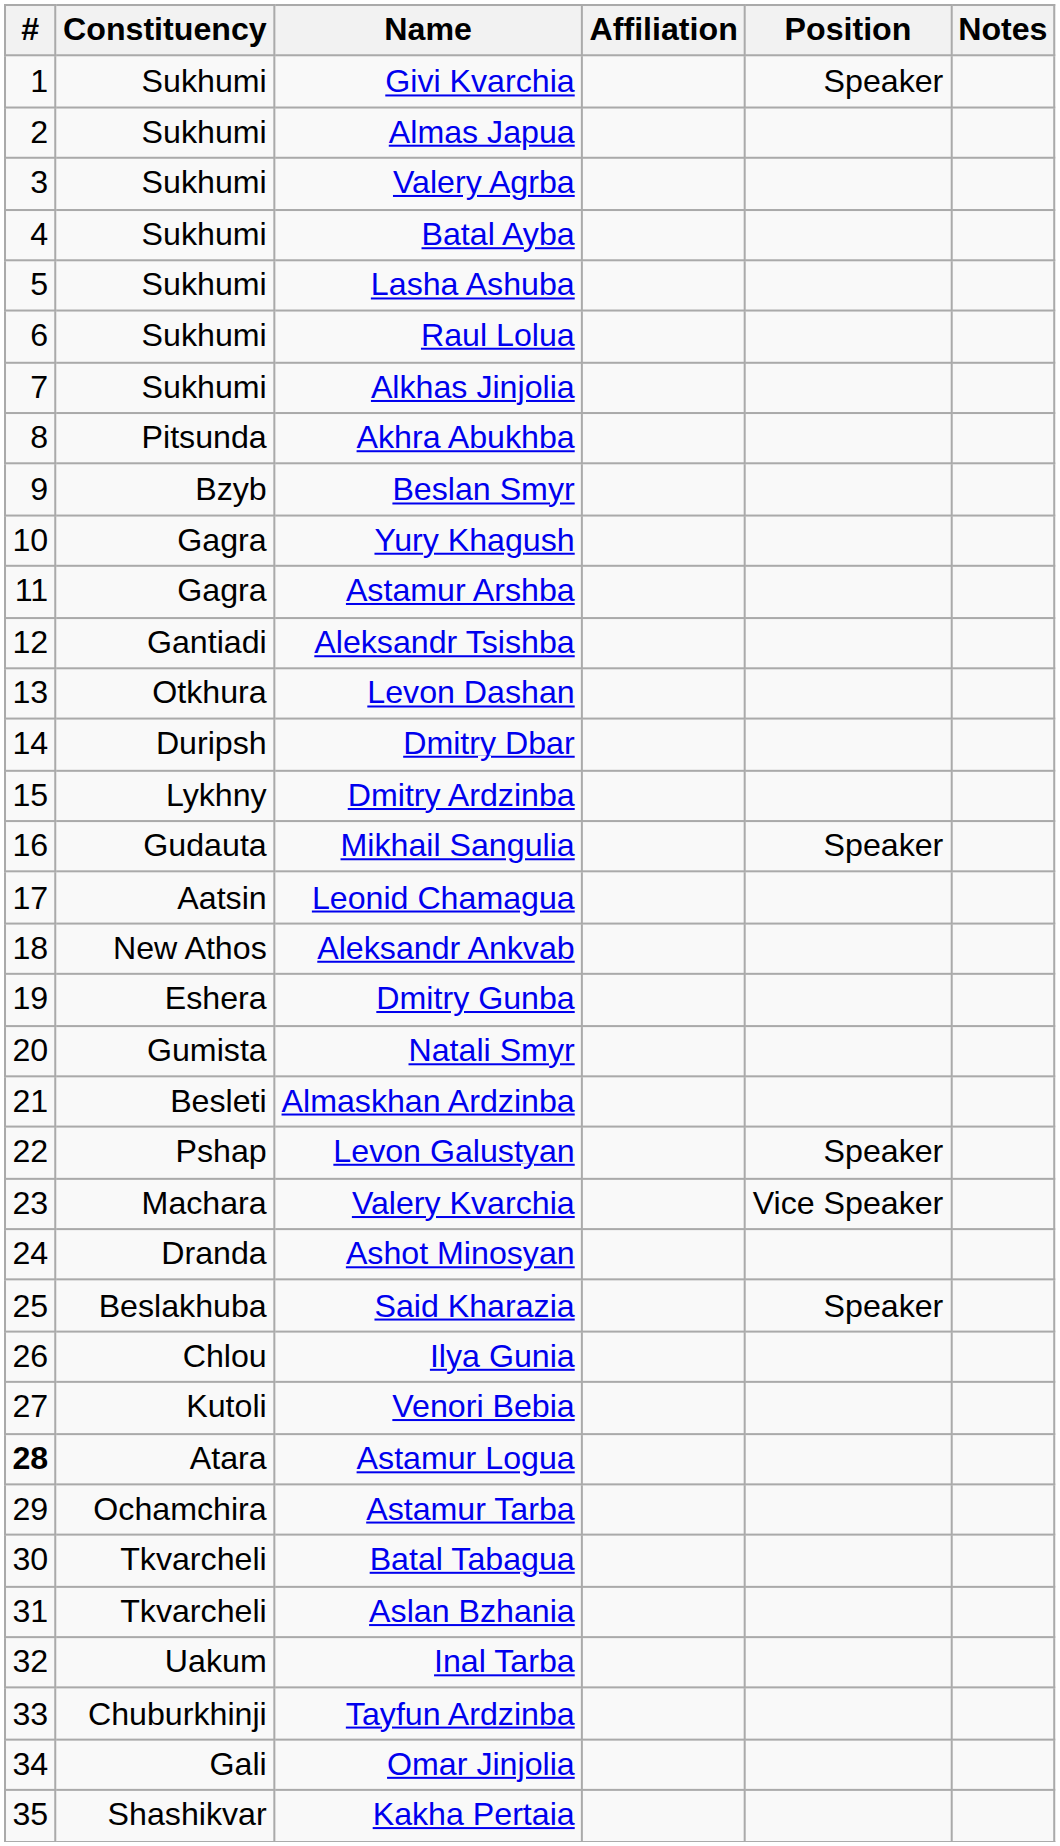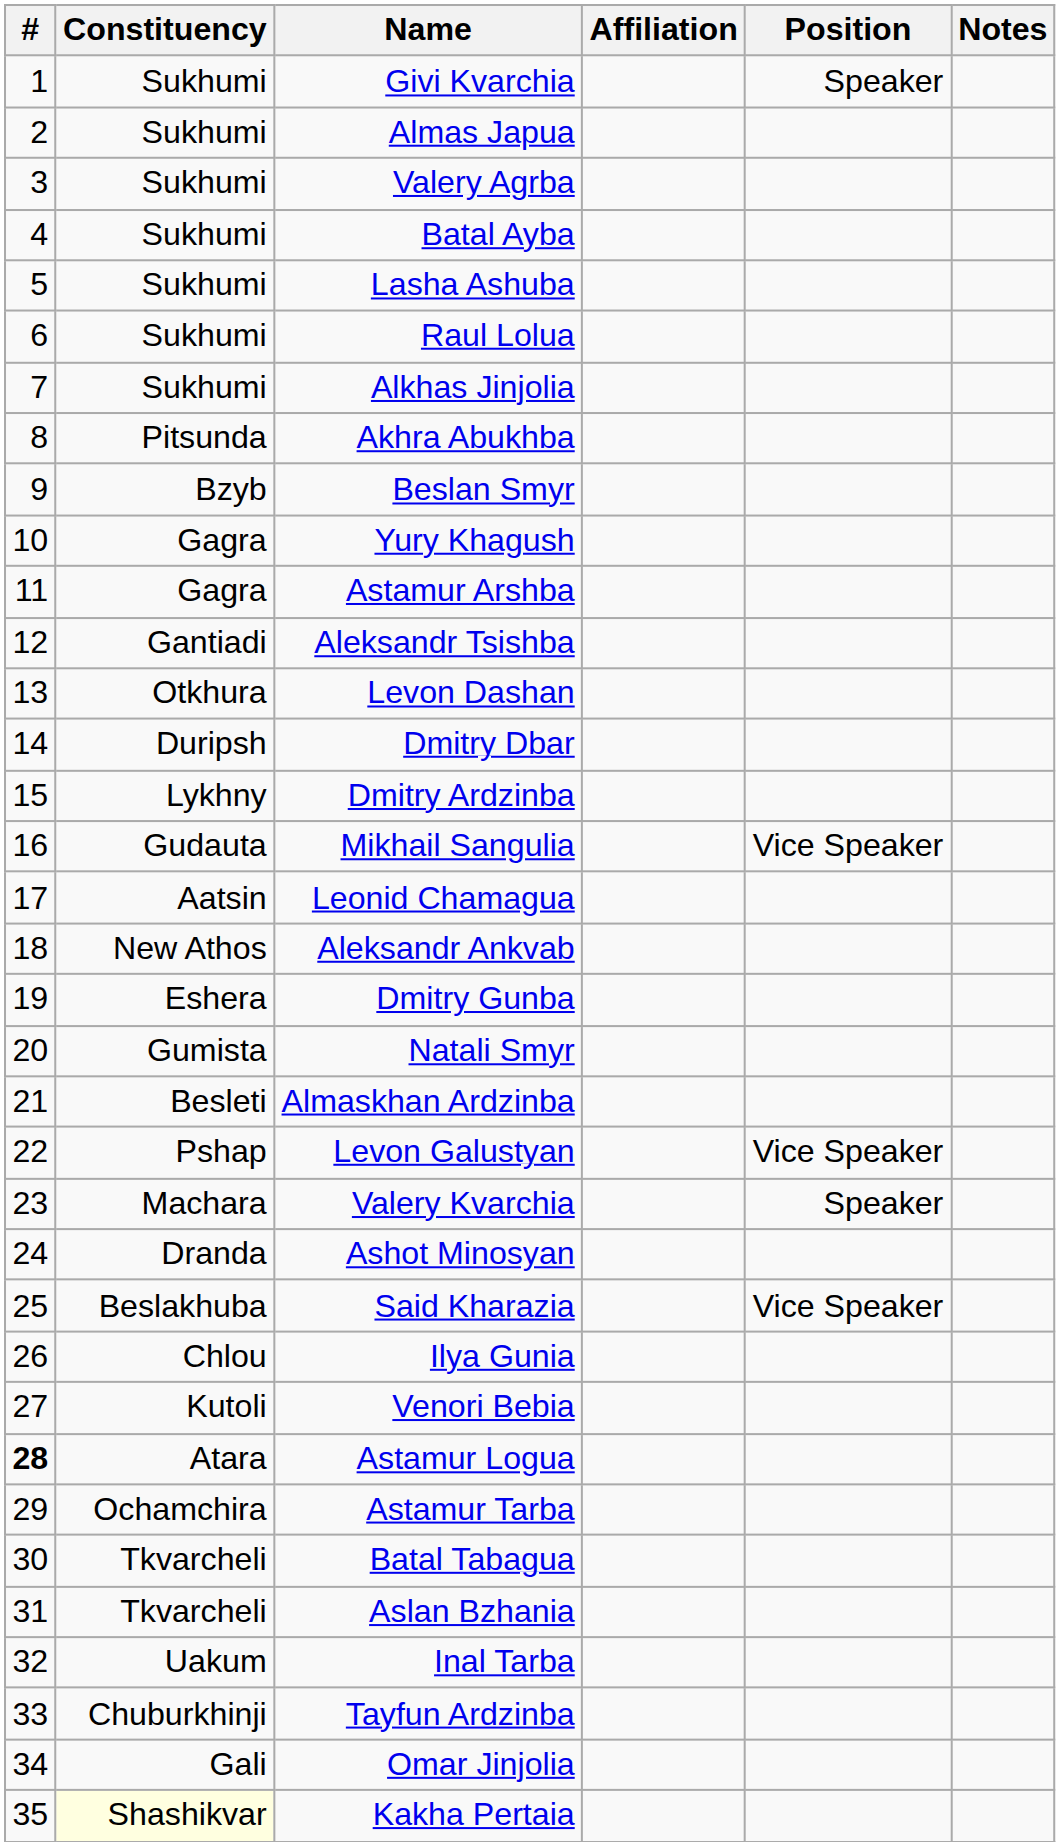 <table class="wikitable" style="text-align:right">
 <tr>
 <th>#</th>
 <th>Constituency</th>
 <th>Name</th>
 <th>Affiliation</th>
 <th>Position</th>
 <th>Notes</th>
 </tr>
 <tr>
 <td>1</td>
 <td>Sukhumi</td>
 <td><a href='#'>Givi Kvarchia</a></td>
 <td></td>
 <td>Speaker</td>
 <td></td>
 </tr>
 <tr>
 <td>2</td>
 <td>Sukhumi</td>
 <td><a href='#'>Almas Japua</a></td>
 <td></td>
 <td></td>
 <td></td>
 </tr>
 <tr>
 <td>3</td>
 <td>Sukhumi</td>
 <td><a href='#'>Valery Agrba</a></td>
 <td></td>
 <td></td>
 <td></td>
 </tr>
 <tr>
 <td>4</td>
 <td>Sukhumi</td>
 <td><a href='#'>Batal Ayba</a></td>
 <td></td>
 <td></td>
 <td></td>
 </tr>
 <tr>
 <td>5</td>
 <td>Sukhumi</td>
 <td><a href='#'>Lasha Ashuba</a></td>
 <td></td>
 <td></td>
 <td></td>
 </tr>
 <tr>
 <td>6</td>
 <td>Sukhumi</td>
 <td><a href='#'>Raul Lolua</a></td>
 <td></td>
 <td></td>
 <td></td>
 </tr>
 <tr>
 <td>7</td>
 <td>Sukhumi</td>
 <td><a href='#'>Alkhas Jinjolia</a></td>
 <td></td>
 <td></td>
 <td></td>
 </tr>
 <tr>
 <td>8</td>
 <td>Pitsunda</td>
 <td><a href='#'>Akhra Abukhba</a></td>
 <td></td>
 <td></td>
 <td></td>
 </tr>
 <tr>
 <td>9</td>
 <td>Bzyb</td>
 <td><a href='#'>Beslan Smyr</a></td>
 <td></td>
 <td></td>
 <td></td>
 </tr>
 <tr>
 <td>10</td>
 <td>Gagra</td>
 <td><a href='#'>Yury Khagush</a></td>
 <td></td>
 <td></td>
 <td></td>
 </tr>
 <tr>
 <td>11</td>
 <td>Gagra</td>
 <td><a href='#'>Astamur Arshba</a></td>
 <td></td>
 <td></td>
 <td></td>
 </tr>
 <tr>
 <td>12</td>
 <td>Gantiadi</td>
 <td><a href='#'>Aleksandr Tsishba</a></td>
 <td></td>
 <td></td>
 <td></td>
 </tr>
 <tr>
 <td>13</td>
 <td>Otkhura</td>
 <td><a href='#'>Levon Dashan</a></td>
 <td></td>
 <td></td>
 <td></td>
 </tr>
 <tr>
 <td>14</td>
 <td>Duripsh</td>
 <td><a href='#'>Dmitry Dbar</a></td>
 <td></td>
 <td></td>
 <td></td>
 </tr>
 <tr>
 <td>15</td>
 <td>Lykhny</td>
 <td><a href='#'>Dmitry Ardzinba</a></td>
 <td></td>
 <td></td>
 <td></td>
 </tr>
 <tr>
 <td>16</td>
 <td>Gudauta</td>
 <td><a href='#'>Mikhail Sangulia</a></td>
 <td></td>
-<td>Speaker</td>
+<td>Vice Speaker</td>
 <td></td>
 </tr>
 <tr>
 <td>17</td>
 <td>Aatsin</td>
 <td><a href='#'>Leonid Chamagua</a></td>
 <td></td>
 <td></td>
 <td></td>
 </tr>
 <tr>
 <td>18</td>
 <td>New Athos</td>
 <td><a href='#'>Aleksandr Ankvab</a></td>
 <td></td>
 <td></td>
 <td></td>
 </tr>
 <tr>
 <td>19</td>
 <td>Eshera</td>
 <td><a href='#'>Dmitry Gunba</a></td>
 <td></td>
 <td></td>
 <td></td>
 </tr>
 <tr>
 <td>20</td>
 <td>Gumista</td>
 <td><a href='#'>Natali Smyr</a></td>
 <td></td>
 <td></td>
 <td></td>
 </tr>
 <tr>
 <td>21</td>
 <td>Besleti</td>
 <td><a href='#'>Almaskhan Ardzinba</a></td>
 <td></td>
 <td></td>
 <td></td>
 </tr>
 <tr>
 <td>22</td>
 <td>Pshap</td>
 <td><a href='#'>Levon Galustyan</a></td>
 <td></td>
-<td>Speaker</td>
+<td>Vice Speaker</td>
 <td></td>
 </tr>
 <tr>
 <td>23</td>
 <td>Machara</td>
 <td><a href='#'>Valery Kvarchia</a></td>
 <td></td>
-<td>Vice Speaker</td>
+<td>Speaker</td>
 <td></td>
 </tr>
 <tr>
 <td>24</td>
 <td>Dranda</td>
 <td><a href='#'>Ashot Minosyan</a></td>
 <td></td>
 <td></td>
 <td></td>
 </tr>
 <tr>
 <td>25</td>
 <td>Beslakhuba</td>
 <td><a href='#'>Said Kharazia</a></td>
 <td></td>
-<td>Speaker</td>
+<td>Vice Speaker</td>
 <td></td>
 </tr>
 <tr>
 <td>26</td>
 <td>Chlou</td>
 <td><a href='#'>Ilya Gunia</a></td>
 <td></td>
 <td></td>
 <td></td>
 </tr>
 <tr>
 <td>27</td>
 <td>Kutoli</td>
 <td><a href='#'>Venori Bebia</a></td>
 <td></td>
 <td></td>
 <td></td>
 </tr>
 <tr>
 <td><strong>28</strong></td>
 <td>Atara</td>
 <td><a href='#'>Astamur Logua</a></td>
 <td></td>
 <td></td>
 <td></td>
 </tr>
 <tr>
 <td>29</td>
 <td>Ochamchira</td>
 <td><a href='#'>Astamur Tarba</a></td>
 <td></td>
 <td></td>
 <td></td>
 </tr>
 <tr>
 <td>30</td>
 <td>Tkvarcheli</td>
 <td><a href='#'>Batal Tabagua</a></td>
 <td></td>
 <td></td>
 <td></td>
 </tr>
 <tr>
 <td>31</td>
 <td>Tkvarcheli</td>
 <td><a href='#'>Aslan Bzhania</a></td>
 <td></td>
 <td></td>
 <td></td>
 </tr>
 <tr>
 <td>32</td>
 <td>Uakum</td>
 <td><a href='#'>Inal Tarba</a></td>
 <td></td>
 <td></td>
 <td></td>
 </tr>
 <tr>
 <td>33</td>
 <td>Chuburkhinji</td>
 <td><a href='#'>Tayfun Ardzinba</a></td>
 <td></td>
 <td></td>
 <td></td>
 </tr>
 <tr>
 <td>34</td>
 <td>Gali</td>
 <td><a href='#'>Omar Jinjolia</a></td>
 <td></td>
 <td></td>
 <td></td>
 </tr>
 <tr>
 <td>35</td>
-<td>Shashikvar</td>
+<td style="background: lightyellow;">Shashikvar</td>
 <td><a href='#'>Kakha Pertaia</a></td>
 <td></td>
 <td></td>
 <td></td>
 </tr>
 <tr>
 </tr>
 </table>
